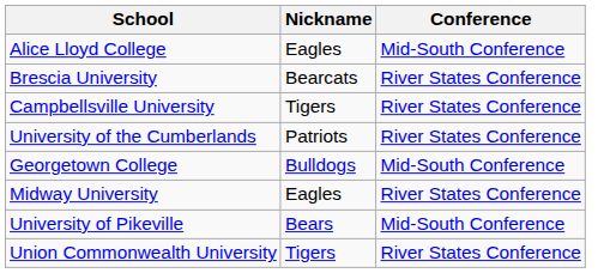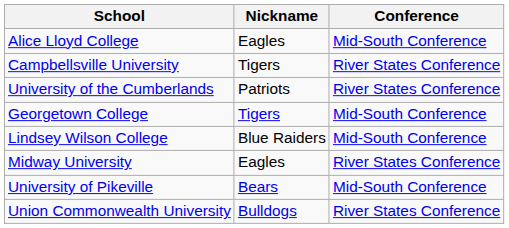 <table class="wikitable">
 <tr>
 <th>School</th>
 <th>Nickname</th>
 <th>Conference</th>
 </tr>
 <tr>
 <td><a href='#'>Alice Lloyd College</a></td>
 <td>Eagles</td>
 <td><a href='#'>Mid-South Conference</a></td>
-</tr>
-<tr>
-<td><a href='#'>Brescia University</a></td>
-<td>Bearcats</td>
-<td><a href='#'>River States Conference</a></td>
 </tr>
 <tr>
 <td><a href='#'>Campbellsville University</a></td>
 <td>Tigers</td>
 <td><a href='#'>River States Conference</a></td>
 </tr>
 <tr>
 <td><a href='#'>University of the Cumberlands</a></td>
 <td>Patriots</td>
 <td><a href='#'>River States Conference</a></td>
 </tr>
 <tr>
 <td><a href='#'>Georgetown College</a></td>
-<td><a href='#'>Bulldogs</a></td>
+<td><a href='#'>Tigers</a></td>
+<td><a href='#'>Mid-South Conference</a></td>
+</tr>
+<tr>
+<td><a href='#'>Lindsey Wilson College</a></td>
+<td>Blue Raiders</td>
 <td><a href='#'>Mid-South Conference</a></td>
 </tr>
 <tr>
 <td><a href='#'>Midway University</a></td>
 <td>Eagles</td>
 <td><a href='#'>River States Conference</a></td>
 </tr>
 <tr>
 <td><a href='#'>University of Pikeville</a></td>
 <td><a href='#'>Bears</a></td>
 <td><a href='#'>Mid-South Conference</a></td>
 </tr>
 <tr>
 <td><a href='#'>Union Commonwealth University</a></td>
-<td><a href='#'>Tigers</a></td>
+<td><a href='#'>Bulldogs</a></td>
 <td><a href='#'>River States Conference</a></td>
 </tr>
 </table>
